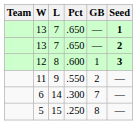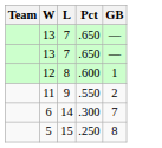 <table class=wikitable>
 <tr>
 <th>Team</th>
 <th>W</th>
 <th>L</th>
 <th>Pct</th>
 <th>GB</th>
-<th>Seed</th>
 </tr>
 <tr bgcolor=ccffcc align=center>
 <td></td>
 <td>13</td>
 <td>7</td>
 <td>.650</td>
 <td>—</td>
-<td><strong>1</strong></td>
 </tr>
 <tr bgcolor=ccffcc align=center>
 <td></td>
 <td>13</td>
 <td>7</td>
 <td>.650</td>
 <td>—</td>
-<td><strong>2</strong></td>
 </tr>
 <tr bgcolor=ccffcc align=center>
 <td></td>
 <td>12</td>
 <td>8</td>
 <td>.600</td>
 <td>1</td>
-<td><strong>3</strong></td>
 </tr>
 <tr align=center>
 <td></td>
 <td>11</td>
 <td>9</td>
 <td>.550</td>
 <td>2</td>
-<td>—</td>
 </tr>
 <tr align=center>
 <td></td>
 <td>6</td>
 <td>14</td>
 <td>.300</td>
 <td>7</td>
-<td>—</td>
 </tr>
 <tr align=center>
 <td></td>
 <td>5</td>
 <td>15</td>
 <td>.250</td>
 <td>8</td>
-<td>—</td>
 </tr>
 </table>
